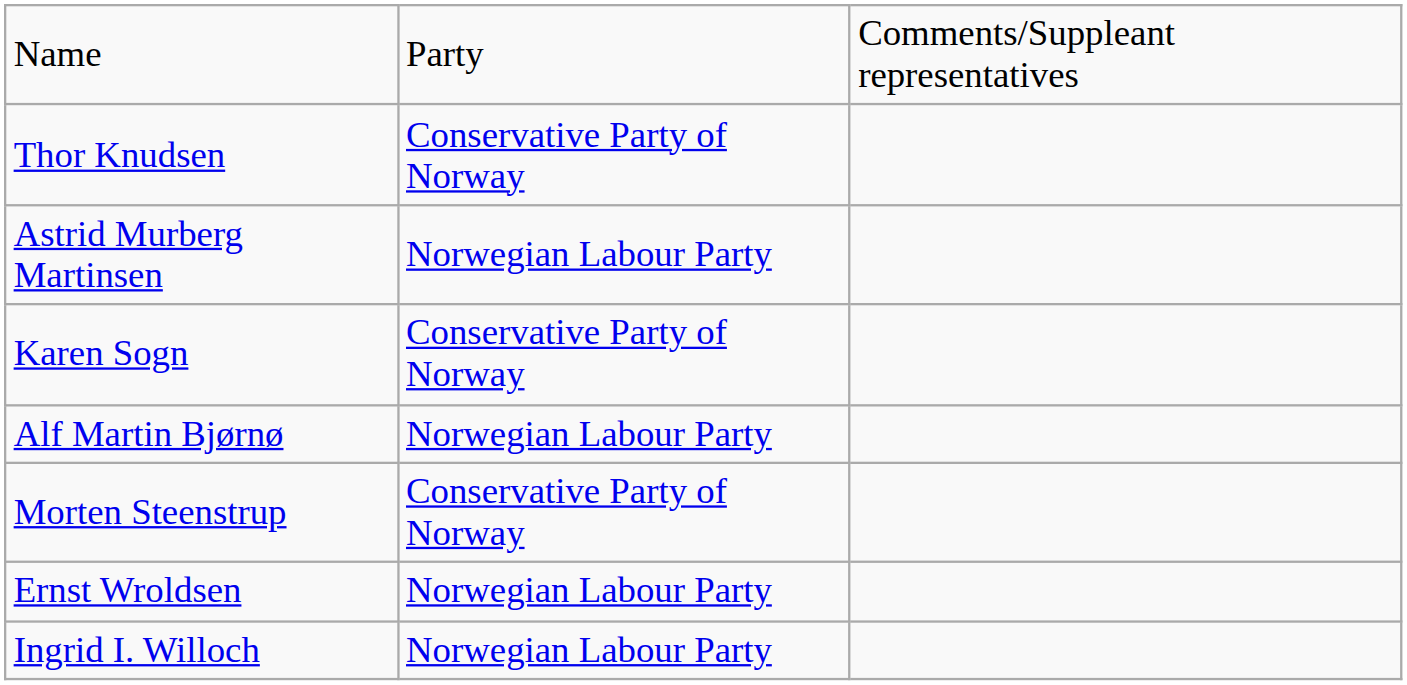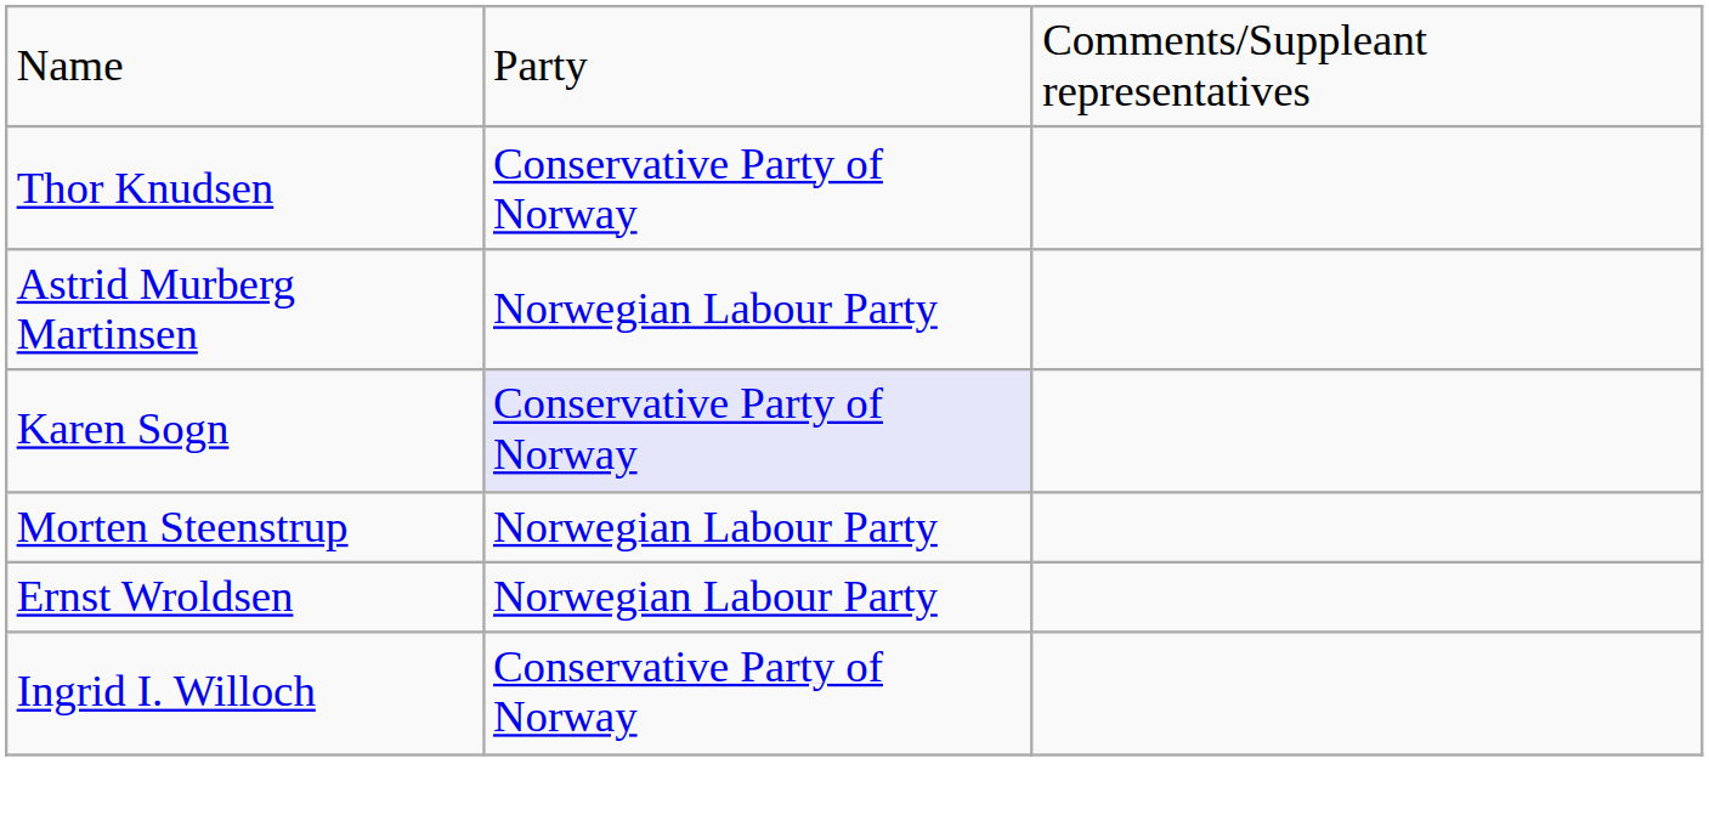 <table class="wikitable">
 <tr>
 <td>Name</td>
 <td>Party</td>
 <td>Comments/Suppleant representatives</td>
 </tr>
 <tr>
 <td><a href='#'>Thor Knudsen</a></td>
 <td><a href='#'>Conservative Party of Norway</a></td>
 <td></td>
 </tr>
 <tr>
 <td><a href='#'>Astrid Murberg Martinsen</a></td>
 <td><a href='#'>Norwegian Labour Party</a></td>
 <td></td>
 </tr>
 <tr>
 <td><a href='#'>Karen Sogn</a></td>
-<td><a href='#'>Conservative Party of Norway</a></td>
-<td></td>
-</tr>
-<tr>
-<td><a href='#'>Alf Martin Bjørnø</a></td>
-<td><a href='#'>Norwegian Labour Party</a></td>
+<td style="background: lavender;"><a href='#'>Conservative Party of Norway</a></td>
 <td></td>
 </tr>
 <tr>
 <td><a href='#'>Morten Steenstrup</a></td>
-<td><a href='#'>Conservative Party of Norway</a></td>
+<td><a href='#'>Norwegian Labour Party</a></td>
 <td></td>
 </tr>
 <tr>
 <td><a href='#'>Ernst Wroldsen</a></td>
 <td><a href='#'>Norwegian Labour Party</a></td>
 <td></td>
 </tr>
 <tr>
 <td><a href='#'>Ingrid I. Willoch</a></td>
-<td><a href='#'>Norwegian Labour Party</a></td>
+<td><a href='#'>Conservative Party of Norway</a></td>
 <td></td>
 </tr>
 </table>
